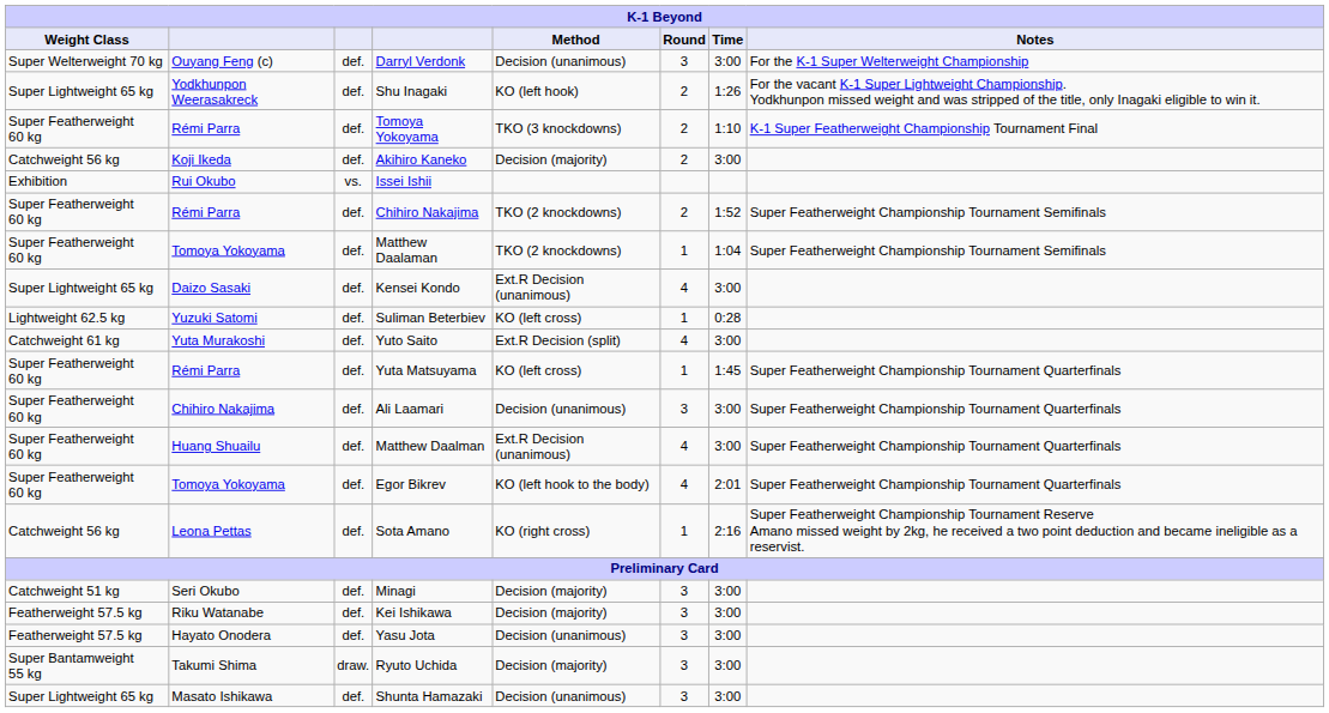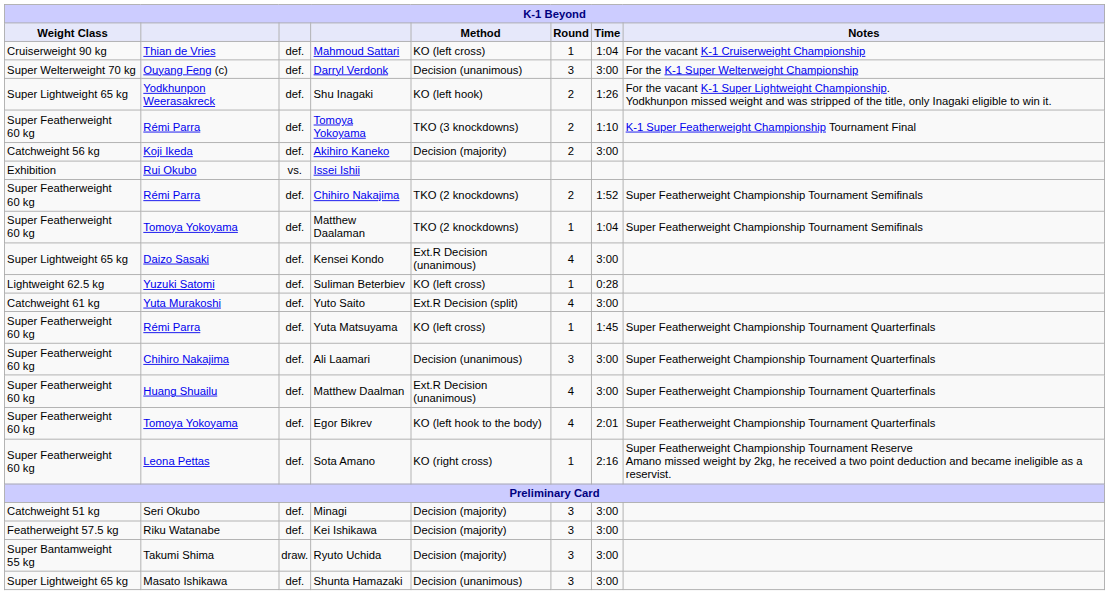 <table class="wikitable" style="font-size: 80%;">
 <tr>
 <th colspan="8" style="background-color: #ccf; color: #000080; text-align: center;"><strong>K-1 Beyond</strong></th>
 </tr>
 <tr>
 <th colspan="1" style="background-color: #E6E8FA; color: #000000; text-align: center;">Weight Class</th>
 <th colspan="1" style="background-color: #E6E8FA; color: #000000; text-align: center;"></th>
 <th colspan="1" style="background-color: #E6E8FA; color: #000000; text-align: center;"></th>
 <th colspan="1" style="background-color: #E6E8FA; color: #000000; text-align: center;"></th>
 <th colspan="1" style="background-color: #E6E8FA; color: #000000; text-align: center;">Method</th>
 <th colspan="1" style="background-color: #E6E8FA; color: #000000; text-align: center;">Round</th>
 <th colspan="1" style="background-color: #E6E8FA; color: #000000; text-align: center;">Time</th>
 <th colspan="1" style="background-color: #E6E8FA; color: #000000; text-align: center;">Notes</th>
+</tr>
+<tr>
+<td>Cruiserweight 90 kg</td>
+<td> <a href='#'>Thian de Vries</a></td>
+<td align=center>def.</td>
+<td> <a href='#'>Mahmoud Sattari</a></td>
+<td>KO (left cross)</td>
+<td align=center>1</td>
+<td align=center>1:04</td>
+<td>For the vacant <a href='#'>K-1 Cruiserweight Championship</a></td>
 </tr>
 <tr>
 <td>Super Welterweight 70 kg</td>
 <td> <a href='#'>Ouyang Feng</a> (c)</td>
 <td align=center>def.</td>
 <td> <a href='#'>Darryl Verdonk</a></td>
 <td>Decision (unanimous)</td>
 <td align=center>3</td>
 <td align=center>3:00</td>
 <td>For the <a href='#'>K-1 Super Welterweight Championship</a></td>
 </tr>
 <tr>
 <td>Super Lightweight 65 kg</td>
 <td> <a href='#'>Yodkhunpon Weerasakreck</a></td>
 <td align=center>def.</td>
 <td> Shu Inagaki</td>
 <td>KO (left hook)</td>
 <td align=center>2</td>
 <td align=center>1:26</td>
 <td>For the vacant <a href='#'>K-1 Super Lightweight Championship</a>.<br>Yodkhunpon missed weight and was stripped of the title, only Inagaki eligible to win it.</td>
 </tr>
 <tr>
 <td>Super Featherweight 60 kg</td>
 <td> <a href='#'>Rémi Parra</a></td>
 <td align=center>def.</td>
 <td> <a href='#'>Tomoya Yokoyama</a></td>
 <td>TKO (3 knockdowns)</td>
 <td align=center>2</td>
 <td align=center>1:10</td>
 <td><a href='#'>K-1 Super Featherweight Championship</a> Tournament Final</td>
 </tr>
 <tr>
 <td>Catchweight 56 kg</td>
 <td> <a href='#'>Koji Ikeda</a></td>
 <td align=center>def.</td>
 <td> <a href='#'>Akihiro Kaneko</a></td>
 <td>Decision (majority)</td>
 <td align=center>2</td>
 <td align=center>3:00</td>
 <td></td>
 </tr>
 <tr>
 <td>Exhibition</td>
 <td> <a href='#'>Rui Okubo</a></td>
 <td align=center>vs.</td>
 <td> <a href='#'>Issei Ishii</a></td>
 <td></td>
 <td align=center></td>
 <td align=center></td>
 <td></td>
 </tr>
 <tr>
 <td>Super Featherweight 60 kg</td>
 <td> <a href='#'>Rémi Parra</a></td>
 <td align=center>def.</td>
 <td> <a href='#'>Chihiro Nakajima</a></td>
 <td>TKO (2 knockdowns)</td>
 <td align=center>2</td>
 <td align=center>1:52</td>
 <td>Super Featherweight Championship Tournament Semifinals</td>
 </tr>
 <tr>
 <td>Super Featherweight 60 kg</td>
 <td> <a href='#'>Tomoya Yokoyama</a></td>
 <td align=center>def.</td>
 <td> Matthew Daalaman</td>
 <td>TKO (2 knockdowns)</td>
 <td align=center>1</td>
 <td align=center>1:04</td>
 <td>Super Featherweight Championship Tournament Semifinals</td>
 </tr>
 <tr>
 <td>Super Lightweight 65 kg</td>
 <td> <a href='#'>Daizo Sasaki</a></td>
 <td align=center>def.</td>
 <td> Kensei Kondo</td>
 <td>Ext.R Decision (unanimous)</td>
 <td align=center>4</td>
 <td align=center>3:00</td>
 <td></td>
 </tr>
 <tr>
 <td>Lightweight 62.5 kg</td>
 <td> <a href='#'>Yuzuki Satomi</a></td>
 <td align=center>def.</td>
 <td> Suliman Beterbiev</td>
 <td>KO (left cross)</td>
 <td align=center>1</td>
 <td align=center>0:28</td>
 <td></td>
 </tr>
 <tr>
 <td>Catchweight 61 kg</td>
 <td> <a href='#'>Yuta Murakoshi</a></td>
 <td align=center>def.</td>
 <td> Yuto Saito</td>
 <td>Ext.R Decision (split)</td>
 <td align=center>4</td>
 <td align=center>3:00</td>
 <td></td>
 </tr>
 <tr>
 <td>Super Featherweight 60 kg</td>
 <td> <a href='#'>Rémi Parra</a></td>
 <td align=center>def.</td>
 <td> Yuta Matsuyama</td>
 <td>KO (left cross)</td>
 <td align=center>1</td>
 <td align=center>1:45</td>
 <td>Super Featherweight Championship Tournament Quarterfinals</td>
 </tr>
 <tr>
 <td>Super Featherweight 60 kg</td>
 <td> <a href='#'>Chihiro Nakajima</a></td>
 <td align=center>def.</td>
 <td> Ali Laamari</td>
 <td>Decision (unanimous)</td>
 <td align=center>3</td>
 <td align=center>3:00</td>
 <td>Super Featherweight Championship Tournament Quarterfinals</td>
 </tr>
 <tr>
 <td>Super Featherweight 60 kg</td>
 <td> <a href='#'>Huang Shuailu</a></td>
 <td align=center>def.</td>
 <td> Matthew Daalman</td>
 <td>Ext.R Decision (unanimous)</td>
 <td align=center>4</td>
 <td align=center>3:00</td>
 <td>Super Featherweight Championship Tournament Quarterfinals</td>
 </tr>
 <tr>
 <td>Super Featherweight 60 kg</td>
 <td> <a href='#'>Tomoya Yokoyama</a></td>
 <td align=center>def.</td>
 <td> Egor Bikrev</td>
 <td>KO (left hook to the body)</td>
 <td align=center>4</td>
 <td align=center>2:01</td>
 <td>Super Featherweight Championship Tournament Quarterfinals</td>
 </tr>
 <tr>
-<td>Catchweight 56 kg</td>
+<td>Super Featherweight 60 kg</td>
 <td> <a href='#'>Leona Pettas</a></td>
 <td align=center>def.</td>
 <td> Sota Amano</td>
 <td>KO (right cross)</td>
 <td align=center>1</td>
 <td align=center>2:16</td>
 <td>Super Featherweight Championship Tournament Reserve<br>Amano missed weight by 2kg, he received a two point deduction and became ineligible as a reservist.</td>
 </tr>
 <tr>
 <th colspan="8" style="background-color: #ccf; color: #000080; text-align: center;"><strong>Preliminary Card</strong></th>
 </tr>
 <tr>
 <td>Catchweight 51 kg</td>
 <td> Seri Okubo</td>
 <td align=center>def.</td>
 <td> Minagi</td>
 <td>Decision (majority)</td>
 <td align=center>3</td>
 <td align=center>3:00</td>
 <td></td>
 </tr>
 <tr>
 <td>Featherweight 57.5 kg</td>
 <td> Riku Watanabe</td>
 <td align=center>def.</td>
 <td> Kei Ishikawa</td>
 <td>Decision (majority)</td>
 <td align=center>3</td>
 <td align=center>3:00</td>
 <td></td>
 </tr>
 <tr>
-<td>Featherweight 57.5 kg</td>
-<td> Hayato Onodera</td>
-<td align=center>def.</td>
-<td> Yasu Jota</td>
-<td>Decision (unanimous)</td>
-<td align=center>3</td>
-<td align=center>3:00</td>
-<td></td>
-</tr>
-<tr>
 <td>Super Bantamweight 55 kg</td>
 <td> Takumi Shima</td>
 <td align=center>draw.</td>
 <td> Ryuto Uchida</td>
 <td>Decision (majority)</td>
 <td align=center>3</td>
 <td align=center>3:00</td>
 <td></td>
 </tr>
 <tr>
 <td>Super Lightweight 65 kg</td>
 <td> Masato Ishikawa</td>
 <td align=center>def.</td>
 <td> Shunta Hamazaki</td>
 <td>Decision (unanimous)</td>
 <td align=center>3</td>
 <td align=center>3:00</td>
 <td></td>
 </tr>
 </table>
